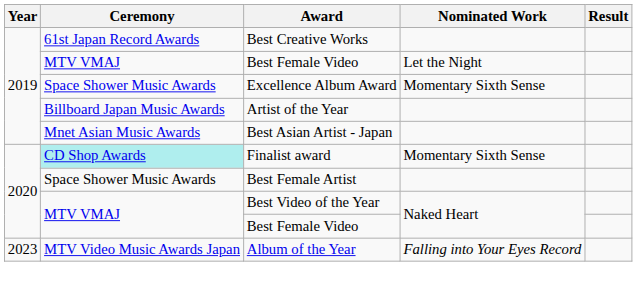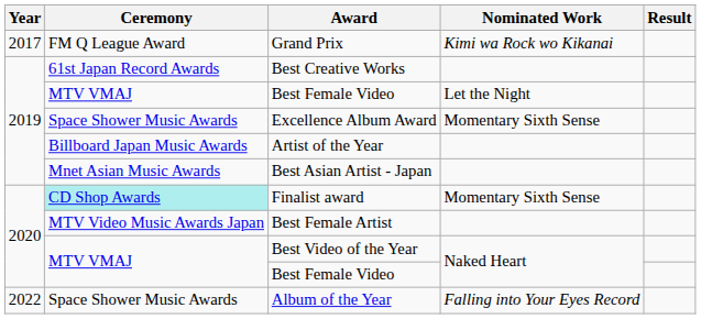 <table class="wikitable">
 <tr>
 <th>Year</th>
 <th>Ceremony</th>
 <th>Award</th>
 <th>Nominated Work</th>
 <th>Result</th>
+</tr>
+<tr>
+<td>2017</td>
+<td>FM Q League Award</td>
+<td>Grand Prix</td>
+<td><em>Kimi wa Rock wo Kikanai</em></td>
+<td></td>
 </tr>
 <tr>
 <td rowspan="5">2019</td>
 <td><a href='#'>61st Japan Record Awards</a></td>
 <td>Best Creative Works</td>
 <td></td>
 <td></td>
 </tr>
 <tr>
 <td><a href='#'>MTV VMAJ</a></td>
 <td>Best Female Video</td>
 <td>Let the Night</td>
 <td></td>
 </tr>
 <tr>
 <td><a href='#'>Space Shower Music Awards</a></td>
 <td>Excellence Album Award</td>
 <td>Momentary Sixth Sense</td>
 <td></td>
 </tr>
 <tr>
 <td><a href='#'>Billboard Japan Music Awards</a></td>
 <td>Artist of the Year</td>
 <td></td>
 <td></td>
 </tr>
 <tr>
 <td><a href='#'>Mnet Asian Music Awards</a></td>
 <td>Best Asian Artist - Japan</td>
 <td></td>
 <td></td>
 </tr>
 <tr>
 <td rowspan="4">2020</td>
 <td style="background: paleturquoise;"><a href='#'>CD Shop Awards</a></td>
 <td>Finalist award</td>
 <td>Momentary Sixth Sense</td>
 <td></td>
 </tr>
 <tr>
-<td>Space Shower Music Awards</td>
+<td><a href='#'>MTV Video Music Awards Japan</a></td>
 <td>Best Female Artist</td>
 <td></td>
 <td></td>
 </tr>
 <tr>
 <td rowspan="2"><a href='#'>MTV VMAJ</a></td>
 <td>Best Video of the Year</td>
 <td rowspan="2">Naked Heart</td>
 <td></td>
 </tr>
 <tr>
 <td>Best Female Video</td>
 <td></td>
 </tr>
 <tr>
-<td rowspan="1">2023</td>
-<td><a href='#'>MTV Video Music Awards Japan</a></td>
+<td rowspan="1">2022</td>
+<td>Space Shower Music Awards</td>
 <td><a href='#'>Album of the Year</a></td>
 <td><em>Falling into Your Eyes Record</em></td>
 <td></td>
 </tr>
 </table>
